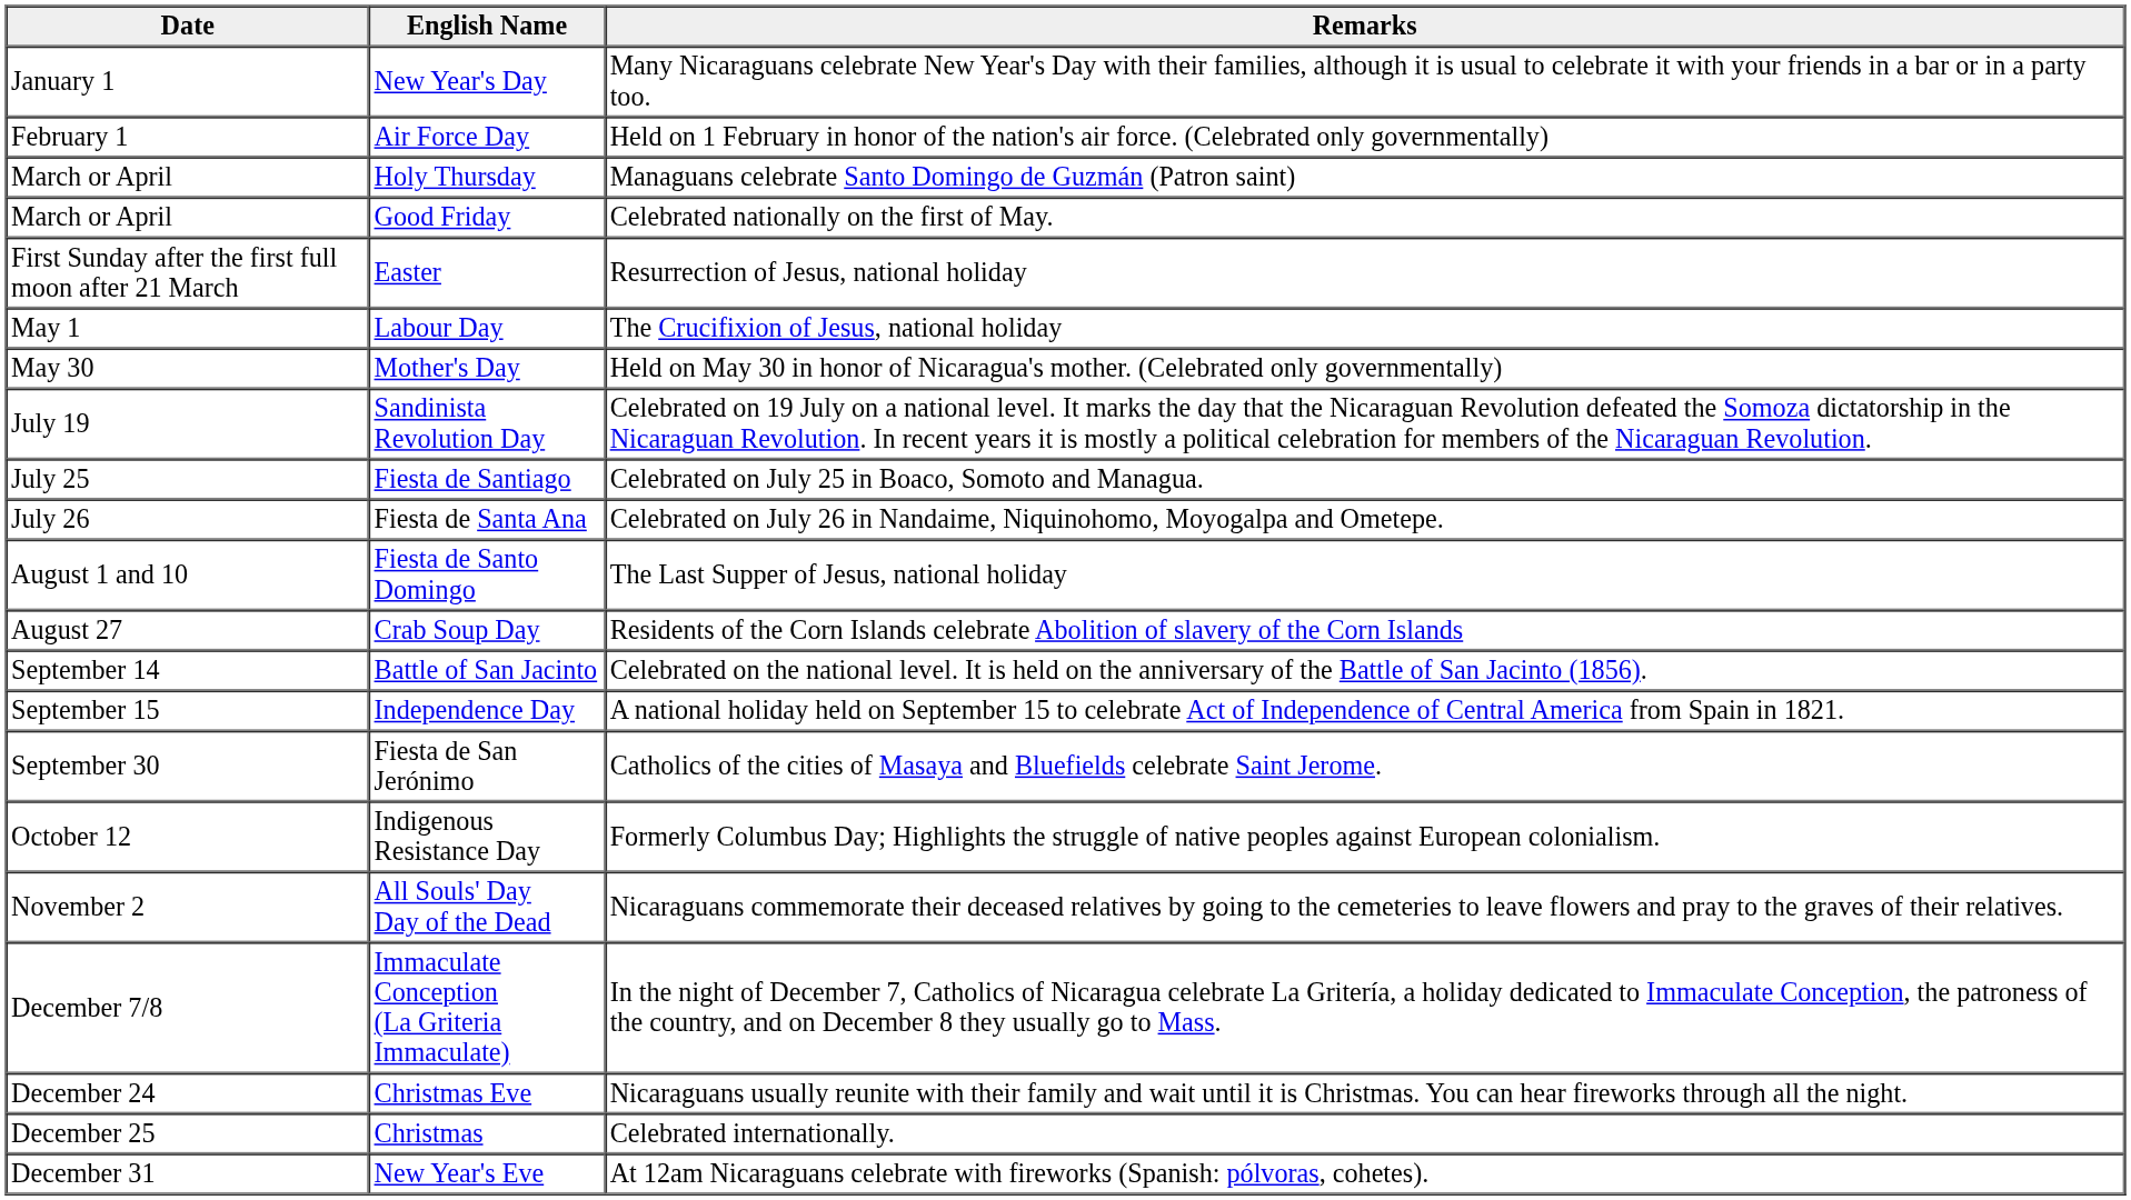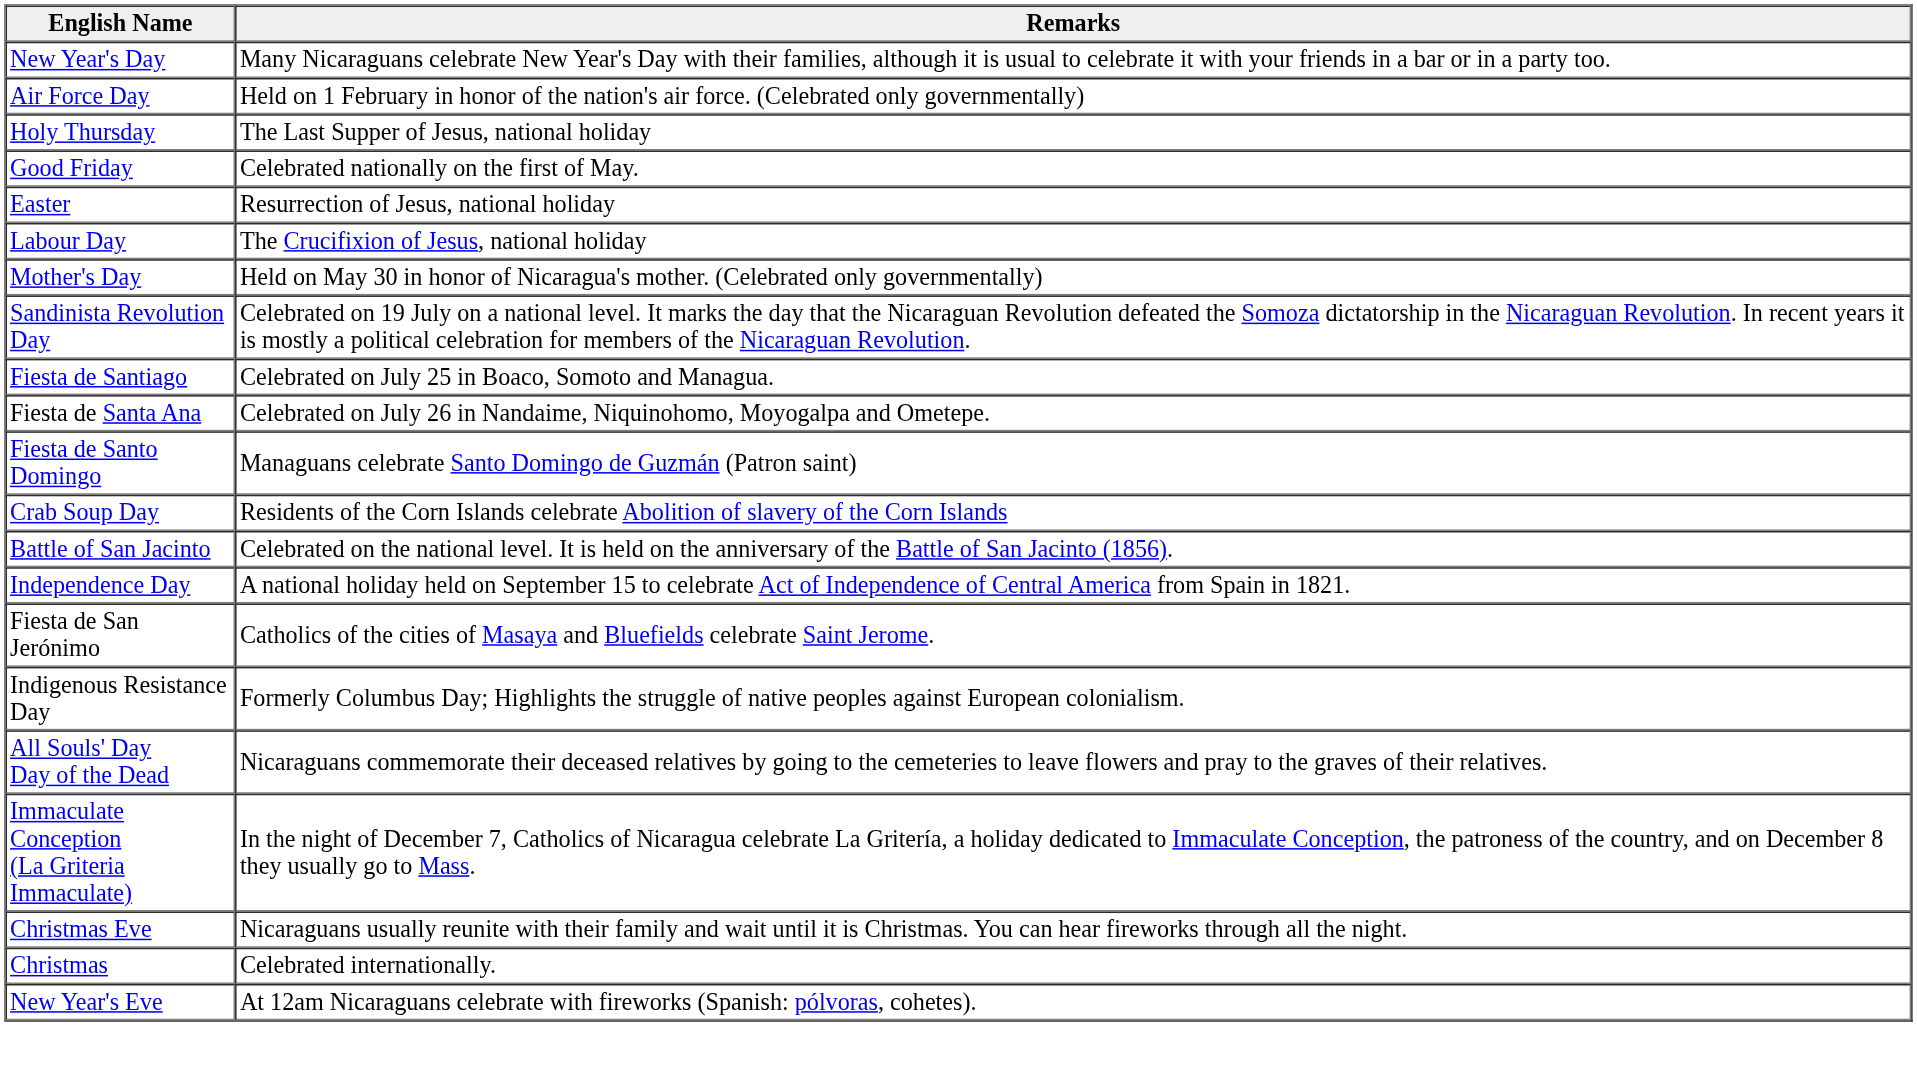 <table border="1" align="center" cellpadding="2" cellspacing="0">
 <tr style="background:#efefef;">
-<th>Date</th>
 <th>English Name</th>
 <th>Remarks</th>
 </tr>
 <tr>
-<td>January 1</td>
 <td><a href='#'>New Year's Day</a></td>
 <td>Many Nicaraguans celebrate New Year's Day with their families, although it is usual to celebrate it with your friends in a bar or in a party too.</td>
 </tr>
 <tr>
-<td>February 1</td>
 <td><a href='#'>Air Force Day</a></td>
 <td>Held on 1 February in honor of the nation's air force. (Celebrated only governmentally)</td>
 </tr>
 <tr>
-<td>March or April</td>
 <td><a href='#'>Holy Thursday</a></td>
-<td>Managuans celebrate <a href='#'>Santo Domingo de Guzmán</a> (Patron saint)</td>
+<td>The Last Supper of Jesus, national holiday</td>
 </tr>
 <tr>
-<td>March or April</td>
 <td><a href='#'>Good Friday</a></td>
 <td>Celebrated nationally on the first of May.</td>
 </tr>
 <tr>
-<td>First Sunday after the first full moon after 21 March</td>
 <td><a href='#'>Easter</a></td>
 <td>Resurrection of Jesus, national holiday</td>
 </tr>
 <tr>
-<td>May 1</td>
 <td Workers' Day><a href='#'>Labour Day</a></td>
 <td>The <a href='#'>Crucifixion of Jesus</a>, national holiday</td>
 </tr>
 <tr>
-<td>May 30</td>
 <td><a href='#'>Mother's Day</a></td>
 <td>Held on May 30 in honor of Nicaragua's mother.  (Celebrated only governmentally)</td>
 </tr>
 <tr>
-<td>July 19</td>
 <td><a href='#'>Sandinista Revolution Day</a></td>
 <td>Celebrated on 19 July on a national level. It marks the day that the Nicaraguan Revolution defeated the <a href='#'>Somoza</a> dictatorship in the <a href='#'>Nicaraguan Revolution</a>. In recent years it is mostly a political celebration for members of the <a href='#'>Nicaraguan Revolution</a>.</td>
 </tr>
 <tr>
-<td>July 25</td>
 <td><a href='#'>Fiesta de Santiago</a></td>
 <td>Celebrated on July 25 in Boaco, Somoto and Managua.</td>
 </tr>
 <tr>
-<td>July 26</td>
 <td>Fiesta de <a href='#'>Santa Ana</a></td>
 <td>Celebrated on July 26 in Nandaime, Niquinohomo, Moyogalpa and Ometepe.</td>
 </tr>
 <tr>
-<td>August 1 and 10</td>
 <td><a href='#'>Fiesta de Santo Domingo</a></td>
-<td>The Last Supper of Jesus, national holiday</td>
+<td>Managuans celebrate <a href='#'>Santo Domingo de Guzmán</a> (Patron saint)</td>
 </tr>
 <tr>
-<td>August 27</td>
 <td><a href='#'>Crab Soup Day</a></td>
 <td>Residents of the Corn Islands celebrate <a href='#'>Abolition of slavery of the Corn Islands</a></td>
 </tr>
 <tr>
-<td>September 14</td>
 <td><a href='#'>Battle of San Jacinto</a></td>
 <td>Celebrated on the national level. It is held on the anniversary of the <a href='#'>Battle of San Jacinto (1856)</a>.</td>
 </tr>
 <tr>
-<td>September 15</td>
 <td><a href='#'>Independence Day</a></td>
 <td>A national holiday held on September 15 to celebrate <a href='#'>Act of Independence of Central America</a> from Spain in 1821.</td>
 </tr>
 <tr>
-<td>September 30</td>
 <td>Fiesta de San Jerónimo</td>
 <td>Catholics of the cities of <a href='#'>Masaya</a> and <a href='#'>Bluefields</a> celebrate <a href='#'>Saint Jerome</a>.</td>
 </tr>
 <tr>
-<td>October 12</td>
 <td>Indigenous Resistance Day</td>
 <td>Formerly Columbus Day; Highlights the struggle of native peoples against European colonialism.</td>
 </tr>
 <tr>
-<td>November 2</td>
 <td><a href='#'>All Souls' Day</a><br><a href='#'>Day of the Dead</a></td>
 <td>Nicaraguans commemorate their deceased relatives by going to the cemeteries to leave flowers and pray to the graves of their relatives.</td>
 </tr>
 <tr>
-<td>December 7/8</td>
 <td><a href='#'>Immaculate Conception<br>(La Griteria Immaculate)</a></td>
 <td>In the night of December 7, Catholics of Nicaragua celebrate La Gritería, a holiday dedicated to <a href='#'>Immaculate Conception</a>, the patroness of the country, and on December 8 they usually go to <a href='#'>Mass</a>.</td>
 </tr>
 <tr>
-<td>December 24</td>
 <td><a href='#'>Christmas Eve</a></td>
 <td>Nicaraguans usually reunite with their family and wait until it is Christmas. You can hear fireworks through all the night.</td>
 </tr>
 <tr>
-<td>December 25</td>
 <td><a href='#'>Christmas</a></td>
 <td>Celebrated internationally.</td>
 </tr>
 <tr>
-<td>December 31</td>
 <td><a href='#'>New Year's Eve</a></td>
 <td>At 12am Nicaraguans celebrate with fireworks (Spanish: <a href='#'>pólvoras</a>, cohetes).</td>
 </tr>
 </table>
